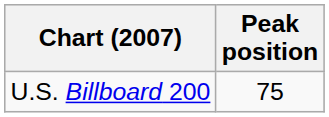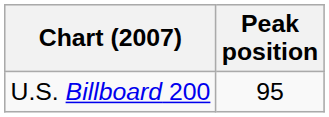 <table class="wikitable">
 <tr>
 <th align="left">Chart (2007)</th>
 <th style="text-align:center;">Peak<br>position</th>
 </tr>
 <tr>
 <td align="left">U.S. <a href='#'><em>Billboard</em> 200</a></td>
-<td style="text-align:center;">75</td>
+<td style="text-align:center;">95</td>
 </tr>
 </table>
